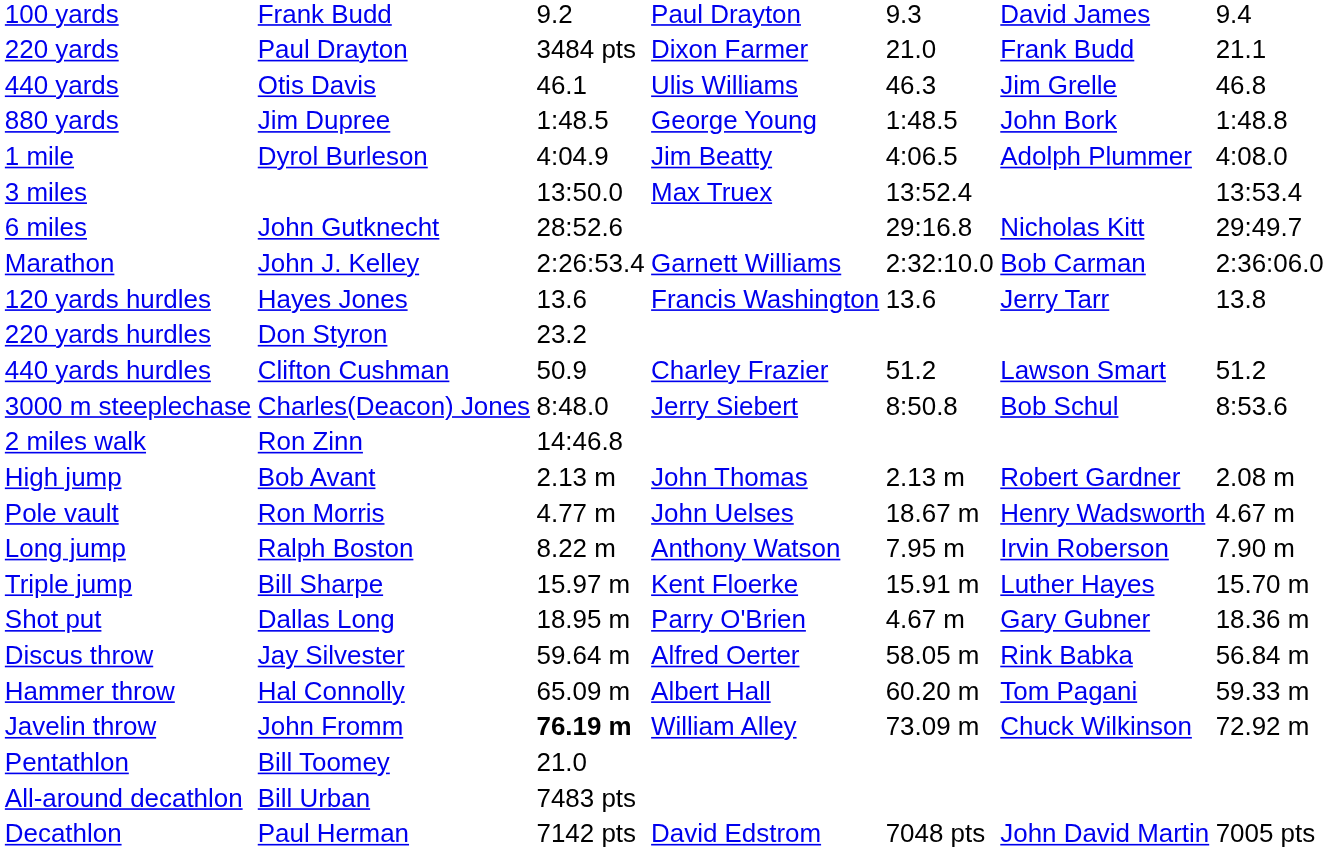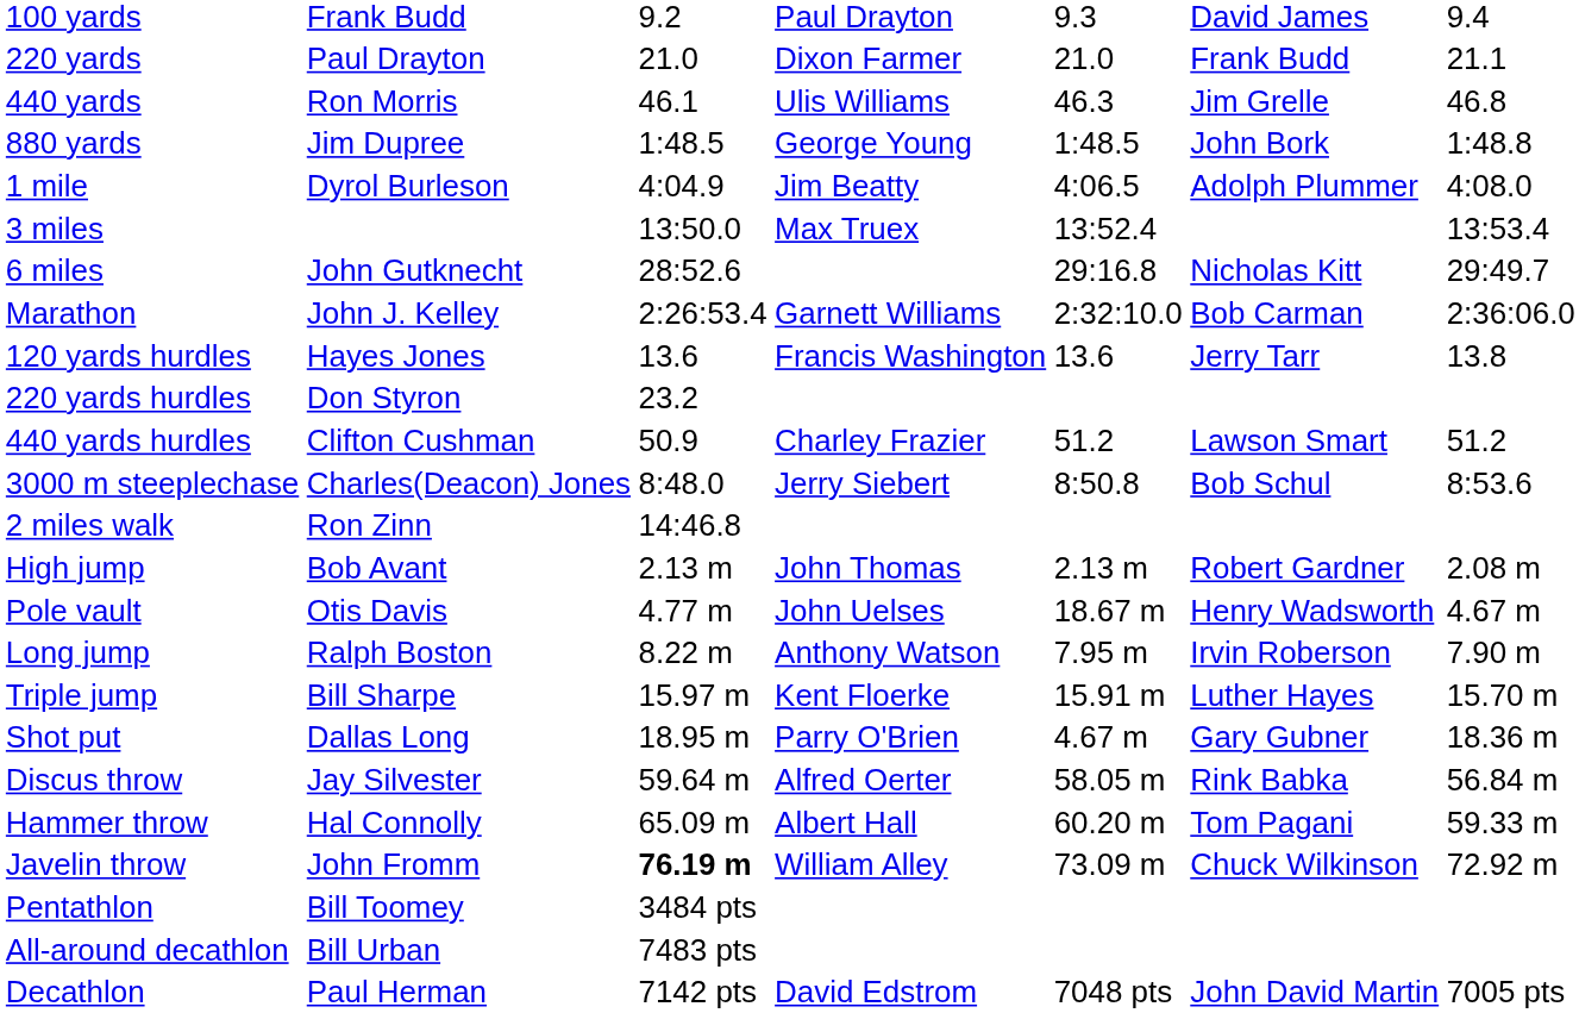 <table>
 <tr>
 <td><a href='#'>100 yards</a></td>
 <td><a href='#'>Frank Budd</a></td>
 <td>9.2</td>
 <td><a href='#'>Paul Drayton</a></td>
 <td>9.3</td>
 <td><a href='#'>David James</a></td>
 <td>9.4</td>
 </tr>
 <tr>
 <td><a href='#'>220 yards</a></td>
 <td><a href='#'>Paul Drayton</a></td>
-<td>3484 pts</td>
+<td>21.0 </td>
 <td><a href='#'>Dixon Farmer</a></td>
 <td>21.0 </td>
 <td><a href='#'>Frank Budd</a></td>
 <td>21.1 </td>
 </tr>
 <tr>
 <td><a href='#'>440 yards</a></td>
-<td><a href='#'>Otis Davis</a></td>
+<td><a href='#'>Ron Morris</a></td>
 <td>46.1</td>
 <td><a href='#'>Ulis Williams</a></td>
 <td>46.3</td>
 <td><a href='#'>Jim Grelle</a></td>
 <td>46.8</td>
 </tr>
 <tr>
 <td><a href='#'>880 yards</a></td>
 <td><a href='#'>Jim Dupree</a></td>
 <td>1:48.5</td>
 <td><a href='#'>George Young</a></td>
 <td>1:48.5</td>
 <td><a href='#'>John Bork</a></td>
 <td>1:48.8</td>
 </tr>
 <tr>
 <td><a href='#'>1 mile</a></td>
 <td><a href='#'>Dyrol Burleson</a></td>
 <td>4:04.9</td>
 <td><a href='#'>Jim Beatty</a></td>
 <td>4:06.5</td>
 <td><a href='#'>Adolph Plummer</a></td>
 <td>4:08.0</td>
 </tr>
 <tr>
 <td><a href='#'>3 miles</a></td>
 <td></td>
 <td>13:50.0</td>
 <td><a href='#'>Max Truex</a></td>
 <td>13:52.4</td>
 <td></td>
 <td>13:53.4</td>
 </tr>
 <tr>
 <td><a href='#'>6 miles</a></td>
 <td><a href='#'>John Gutknecht</a></td>
 <td>28:52.6</td>
 <td></td>
 <td>29:16.8</td>
 <td><a href='#'>Nicholas Kitt</a></td>
 <td>29:49.7</td>
 </tr>
 <tr>
 <td><a href='#'>Marathon</a></td>
 <td><a href='#'>John J. Kelley</a></td>
 <td>2:26:53.4</td>
 <td><a href='#'>Garnett Williams</a></td>
 <td>2:32:10.0</td>
 <td><a href='#'>Bob Carman</a></td>
 <td>2:36:06.0</td>
 </tr>
 <tr>
 <td><a href='#'>120 yards hurdles</a></td>
 <td><a href='#'>Hayes Jones</a></td>
 <td>13.6</td>
 <td><a href='#'>Francis Washington</a></td>
 <td>13.6</td>
 <td><a href='#'>Jerry Tarr</a></td>
 <td>13.8</td>
 </tr>
 <tr>
 <td><a href='#'>220 yards hurdles</a></td>
 <td><a href='#'>Don Styron</a></td>
 <td>23.2</td>
 <td></td>
 <td></td>
 <td></td>
 <td></td>
 </tr>
 <tr>
 <td><a href='#'>440 yards hurdles</a></td>
 <td><a href='#'>Clifton Cushman</a></td>
 <td>50.9</td>
 <td><a href='#'>Charley Frazier</a></td>
 <td>51.2</td>
 <td><a href='#'>Lawson Smart</a></td>
 <td>51.2</td>
 </tr>
 <tr>
 <td><a href='#'>3000 m steeplechase</a></td>
 <td><a href='#'>Charles(Deacon) Jones</a></td>
 <td>8:48.0</td>
 <td><a href='#'>Jerry Siebert</a></td>
 <td>8:50.8</td>
 <td><a href='#'>Bob Schul</a></td>
 <td>8:53.6</td>
 </tr>
 <tr>
 <td><a href='#'>2 miles walk</a></td>
 <td><a href='#'>Ron Zinn</a></td>
 <td>14:46.8</td>
 <td></td>
 <td></td>
 <td></td>
 <td></td>
 </tr>
 <tr>
 <td><a href='#'>High jump</a></td>
 <td><a href='#'>Bob Avant</a></td>
 <td>2.13 m</td>
 <td><a href='#'>John Thomas</a></td>
 <td>2.13 m</td>
 <td><a href='#'>Robert Gardner</a></td>
 <td>2.08 m</td>
 </tr>
 <tr>
 <td><a href='#'>Pole vault</a></td>
-<td><a href='#'>Ron Morris</a></td>
+<td><a href='#'>Otis Davis</a></td>
 <td>4.77 m</td>
 <td><a href='#'>John Uelses</a></td>
 <td>18.67 m</td>
 <td><a href='#'>Henry Wadsworth</a></td>
 <td>4.67 m</td>
 </tr>
 <tr>
 <td><a href='#'>Long jump</a></td>
 <td><a href='#'>Ralph Boston</a></td>
 <td>8.22 m</td>
 <td><a href='#'>Anthony Watson</a></td>
 <td>7.95 m</td>
 <td><a href='#'>Irvin Roberson</a></td>
 <td>7.90 m</td>
 </tr>
 <tr>
 <td><a href='#'>Triple jump</a></td>
 <td><a href='#'>Bill Sharpe</a></td>
 <td>15.97 m</td>
 <td><a href='#'>Kent Floerke</a></td>
 <td>15.91 m</td>
 <td><a href='#'>Luther Hayes</a></td>
 <td>15.70 m</td>
 </tr>
 <tr>
 <td><a href='#'>Shot put</a></td>
 <td><a href='#'>Dallas Long</a></td>
 <td>18.95 m</td>
 <td><a href='#'>Parry O'Brien</a></td>
 <td>4.67 m</td>
 <td><a href='#'>Gary Gubner</a></td>
 <td>18.36 m</td>
 </tr>
 <tr>
 <td><a href='#'>Discus throw</a></td>
 <td><a href='#'>Jay Silvester</a></td>
 <td>59.64 m</td>
 <td><a href='#'>Alfred Oerter</a></td>
 <td>58.05 m</td>
 <td><a href='#'>Rink Babka</a></td>
 <td>56.84 m</td>
 </tr>
 <tr>
 <td><a href='#'>Hammer throw</a></td>
 <td><a href='#'>Hal Connolly</a></td>
 <td>65.09 m</td>
 <td><a href='#'>Albert Hall</a></td>
 <td>60.20 m</td>
 <td><a href='#'>Tom Pagani</a></td>
 <td>59.33 m</td>
 </tr>
 <tr>
 <td><a href='#'>Javelin throw</a></td>
 <td><a href='#'>John Fromm</a></td>
 <td><strong>76.19 m</strong></td>
 <td><a href='#'>William Alley</a></td>
 <td>73.09 m</td>
 <td><a href='#'>Chuck Wilkinson</a></td>
 <td>72.92 m</td>
 </tr>
 <tr>
 <td><a href='#'>Pentathlon</a></td>
 <td><a href='#'>Bill Toomey</a></td>
-<td>21.0 </td>
+<td>3484 pts</td>
 <td></td>
 <td></td>
 <td></td>
 <td></td>
 </tr>
 <tr>
 <td><a href='#'>All-around decathlon</a></td>
 <td><a href='#'>Bill Urban</a></td>
 <td>7483 pts</td>
 <td></td>
 <td></td>
 <td></td>
 <td></td>
 </tr>
 <tr>
 <td><a href='#'>Decathlon</a></td>
 <td><a href='#'>Paul Herman</a></td>
 <td>7142 pts</td>
 <td><a href='#'>David Edstrom</a></td>
 <td>7048 pts</td>
 <td><a href='#'>John David Martin</a></td>
 <td>7005 pts</td>
 </tr>
 </table>
